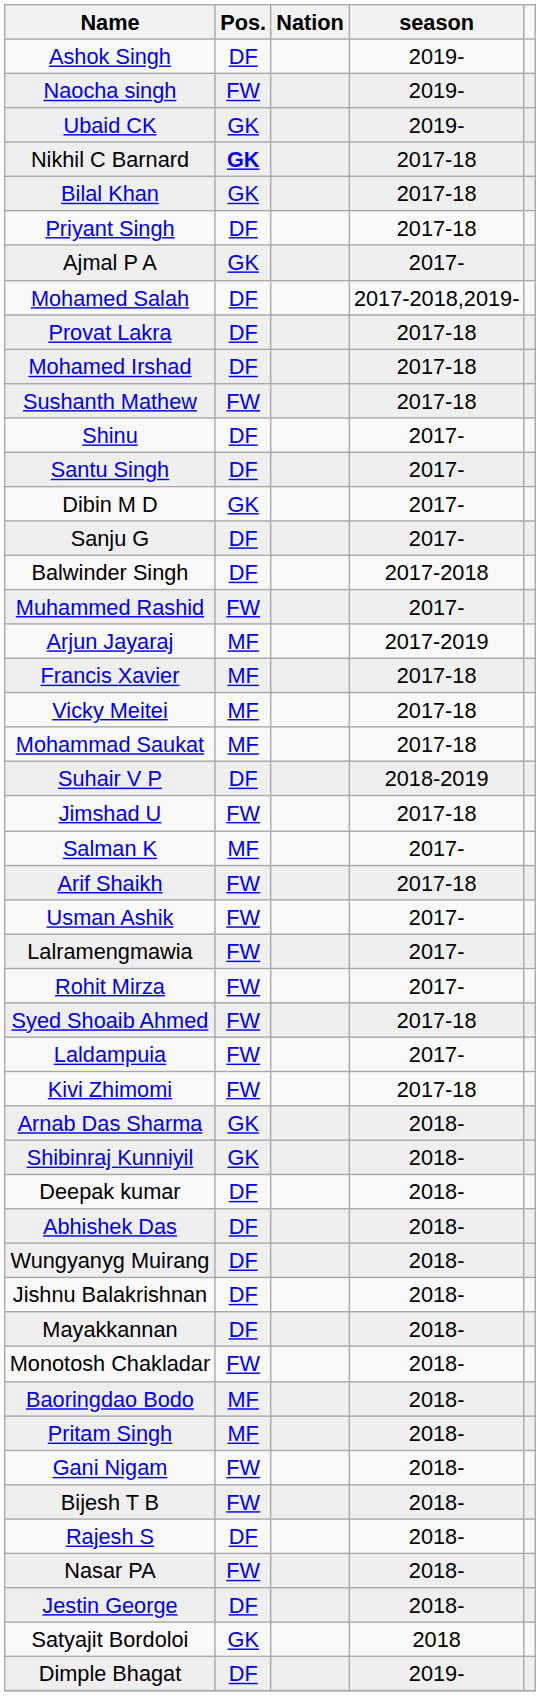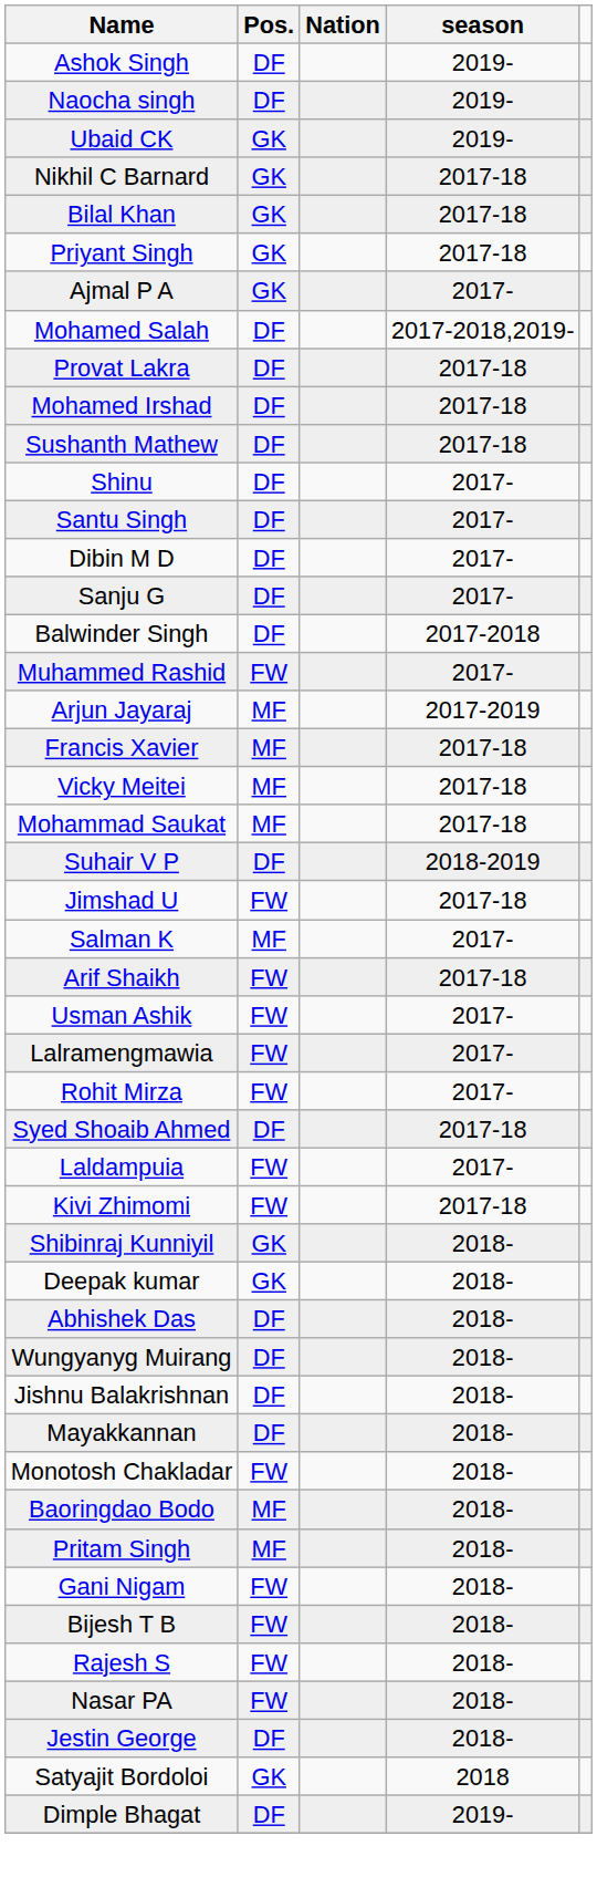 <table class="wikitable sortable" style="font-size: 95%; text-align: center;">
 <tr>
 <th>Name</th>
 <th>Pos.</th>
 <th>Nation</th>
 <th>season</th>
 </tr>
 <tr>
 <td><a href='#'>Ashok Singh</a></td>
 <td><a href='#'>DF</a></td>
 <td></td>
 <td>2019-</td>
 <td></td>
 </tr>
 <tr bgcolor="#efefef">
 <td><a href='#'>Naocha singh</a></td>
-<td><a href='#'>FW</a></td>
+<td><a href='#'>DF</a></td>
 <td></td>
 <td>2019-</td>
 <td></td>
 </tr>
 <tr bgcolor="#efefef">
 <td><a href='#'>Ubaid CK</a></td>
 <td><a href='#'>GK</a></td>
 <td></td>
 <td>2019-</td>
 <td></td>
 </tr>
 <tr bgcolor="#efefef">
 <td>Nikhil C Barnard</td>
-<td><strong><a href='#'>GK</a></strong></td>
+<td><a href='#'>GK</a></td>
 <td></td>
 <td>2017-18</td>
 <td></td>
 </tr>
 <tr bgcolor="#efefef">
 <td><a href='#'>Bilal Khan</a></td>
 <td><a href='#'>GK</a></td>
 <td></td>
 <td>2017-18</td>
 <td></td>
 </tr>
 <tr>
 <td><a href='#'>Priyant Singh</a></td>
-<td><a href='#'>DF</a></td>
+<td><a href='#'>GK</a></td>
 <td></td>
 <td>2017-18</td>
 <td></td>
 </tr>
 <tr bgcolor="#efefef">
 <td>Ajmal P A</td>
 <td><a href='#'>GK</a></td>
 <td></td>
 <td>2017-</td>
 <td></td>
 </tr>
 <tr>
 <td><a href='#'>Mohamed Salah</a></td>
 <td><a href='#'>DF</a></td>
 <td></td>
 <td>2017-2018,2019-</td>
 <td></td>
 </tr>
 <tr bgcolor="#efefef">
 <td><a href='#'>Provat Lakra</a></td>
 <td><a href='#'>DF</a></td>
 <td></td>
 <td>2017-18</td>
 <td></td>
 </tr>
 <tr bgcolor="#efefef">
 <td><a href='#'>Mohamed Irshad</a></td>
 <td><a href='#'>DF</a></td>
 <td></td>
 <td>2017-18</td>
 <td></td>
 </tr>
 <tr bgcolor="#efefef">
 <td><a href='#'>Sushanth Mathew</a></td>
-<td><a href='#'>FW</a></td>
+<td><a href='#'>DF</a></td>
 <td></td>
 <td>2017-18</td>
 <td></td>
 </tr>
 <tr>
 <td><a href='#'>Shinu</a></td>
 <td><a href='#'>DF</a></td>
 <td></td>
 <td>2017-</td>
 <td></td>
 </tr>
 <tr bgcolor="#efefef">
 <td><a href='#'>Santu Singh</a></td>
 <td><a href='#'>DF</a></td>
 <td></td>
 <td>2017-</td>
 <td></td>
 </tr>
 <tr>
 <td>Dibin M D</td>
-<td><a href='#'>GK</a></td>
+<td><a href='#'>DF</a></td>
 <td></td>
 <td>2017-</td>
 <td></td>
 </tr>
 <tr bgcolor="#efefef">
 <td>Sanju G</td>
 <td><a href='#'>DF</a></td>
 <td></td>
 <td>2017-</td>
 <td></td>
 </tr>
 <tr>
 <td>Balwinder Singh</td>
 <td><a href='#'>DF</a></td>
 <td></td>
 <td>2017-2018</td>
 <td></td>
 </tr>
 <tr bgcolor="#efefef">
 <td><a href='#'>Muhammed Rashid</a></td>
 <td><a href='#'>FW</a></td>
 <td></td>
 <td>2017-</td>
 <td></td>
 </tr>
 <tr>
 <td><a href='#'>Arjun Jayaraj</a></td>
 <td><a href='#'>MF</a></td>
 <td></td>
 <td>2017-2019</td>
 <td></td>
 </tr>
 <tr bgcolor="#efefef">
 <td><a href='#'>Francis Xavier</a></td>
 <td><a href='#'>MF</a></td>
 <td></td>
 <td>2017-18</td>
 <td></td>
 </tr>
 <tr>
 <td><a href='#'>Vicky Meitei</a></td>
 <td><a href='#'>MF</a></td>
 <td></td>
 <td>2017-18</td>
 <td></td>
 </tr>
 <tr>
 <td><a href='#'>Mohammad Saukat</a></td>
 <td><a href='#'>MF</a></td>
 <td></td>
 <td>2017-18</td>
 <td></td>
 </tr>
 <tr bgcolor="#efefef">
 <td><a href='#'>Suhair V P</a></td>
 <td><a href='#'>DF</a></td>
 <td></td>
 <td>2018-2019</td>
 <td></td>
 </tr>
 <tr>
 <td><a href='#'>Jimshad U</a></td>
 <td><a href='#'>FW</a></td>
 <td></td>
 <td>2017-18</td>
 <td></td>
 </tr>
 <tr>
 <td><a href='#'>Salman K</a></td>
 <td><a href='#'>MF</a></td>
 <td></td>
 <td>2017-</td>
 <td></td>
 </tr>
 <tr bgcolor="#efefef">
 <td><a href='#'>Arif Shaikh</a></td>
 <td><a href='#'>FW</a></td>
 <td></td>
 <td>2017-18</td>
 <td></td>
 </tr>
 <tr>
 <td><a href='#'>Usman Ashik</a></td>
 <td><a href='#'>FW</a></td>
 <td></td>
 <td>2017-</td>
 <td></td>
 </tr>
 <tr bgcolor="#efefef">
 <td>Lalramengmawia</td>
 <td><a href='#'>FW</a></td>
 <td></td>
 <td>2017-</td>
 <td></td>
 </tr>
 <tr>
 <td><a href='#'>Rohit Mirza</a></td>
 <td><a href='#'>FW</a></td>
 <td></td>
 <td>2017-</td>
 <td></td>
 </tr>
 <tr bgcolor="#efefef">
 <td><a href='#'>Syed Shoaib Ahmed</a></td>
-<td><a href='#'>FW</a></td>
+<td><a href='#'>DF</a></td>
 <td></td>
 <td>2017-18</td>
 <td></td>
 </tr>
 <tr>
 <td><a href='#'>Laldampuia</a></td>
 <td><a href='#'>FW</a></td>
 <td></td>
 <td>2017-</td>
 <td></td>
 </tr>
 <tr>
 <td><a href='#'>Kivi Zhimomi</a></td>
 <td><a href='#'>FW</a></td>
 <td></td>
 <td>2017-18</td>
 <td></td>
 </tr>
 <tr bgcolor="#efefef">
-<td><a href='#'>Arnab Das Sharma</a></td>
-<td><a href='#'>GK</a></td>
-<td></td>
-<td>2018-</td>
-<td></td>
-</tr>
-<tr bgcolor="#efefef">
 <td><a href='#'>Shibinraj Kunniyil</a></td>
 <td><a href='#'>GK</a></td>
 <td></td>
 <td>2018-</td>
 <td></td>
 </tr>
 <tr>
 <td>Deepak kumar</td>
-<td><a href='#'>DF</a></td>
+<td><a href='#'>GK</a></td>
 <td></td>
 <td>2018-</td>
 <td></td>
 </tr>
 <tr bgcolor="#efefef">
 <td><a href='#'>Abhishek Das</a></td>
 <td><a href='#'>DF</a></td>
 <td></td>
 <td>2018-</td>
 <td></td>
 </tr>
 <tr bgcolor="#efefef">
 <td>Wungyanyg Muirang</td>
 <td><a href='#'>DF</a></td>
 <td></td>
 <td>2018-</td>
 <td></td>
 </tr>
 <tr>
 <td>Jishnu Balakrishnan</td>
 <td><a href='#'>DF</a></td>
 <td></td>
 <td>2018-</td>
 <td></td>
 </tr>
 <tr bgcolor="#efefef">
 <td>Mayakkannan</td>
 <td><a href='#'>DF</a></td>
 <td></td>
 <td>2018-</td>
 <td></td>
 </tr>
 <tr>
 <td>Monotosh Chakladar</td>
 <td><a href='#'>FW</a></td>
 <td></td>
 <td>2018-</td>
 <td></td>
 </tr>
 <tr bgcolor="#efefef">
 <td><a href='#'>Baoringdao Bodo</a></td>
 <td><a href='#'>MF</a></td>
 <td></td>
 <td>2018-</td>
 <td></td>
 </tr>
 <tr bgcolor="#efefef">
 <td><a href='#'>Pritam Singh</a></td>
 <td><a href='#'>MF</a></td>
 <td></td>
 <td>2018-</td>
 <td></td>
 </tr>
 <tr>
 <td><a href='#'>Gani Nigam</a></td>
 <td><a href='#'>FW</a></td>
 <td></td>
 <td>2018-</td>
 <td></td>
 </tr>
 <tr bgcolor="#efefef">
 <td>Bijesh T B</td>
 <td><a href='#'>FW</a></td>
 <td></td>
 <td>2018-</td>
 <td></td>
 </tr>
 <tr>
 <td><a href='#'>Rajesh S</a></td>
-<td><a href='#'>DF</a></td>
+<td><a href='#'>FW</a></td>
 <td></td>
 <td>2018-</td>
 <td></td>
 </tr>
 <tr bgcolor="#efefef">
 <td>Nasar PA</td>
 <td><a href='#'>FW</a></td>
 <td></td>
 <td>2018-</td>
 <td></td>
 </tr>
 <tr bgcolor="#efefef">
 <td><a href='#'>Jestin George</a></td>
 <td><a href='#'>DF</a></td>
 <td></td>
 <td>2018-</td>
 <td></td>
 </tr>
 <tr>
 <td>Satyajit Bordoloi</td>
 <td><a href='#'>GK</a></td>
 <td></td>
 <td>2018</td>
 <td></td>
 </tr>
 <tr bgcolor="#efefef">
 <td>Dimple Bhagat</td>
 <td><a href='#'>DF</a></td>
 <td></td>
 <td>2019-</td>
 <td></td>
 </tr>
 <tr bgcolor="#efefef">
 </tr>
 </table>
